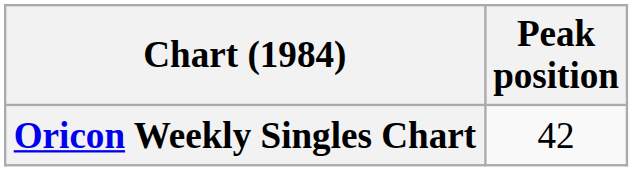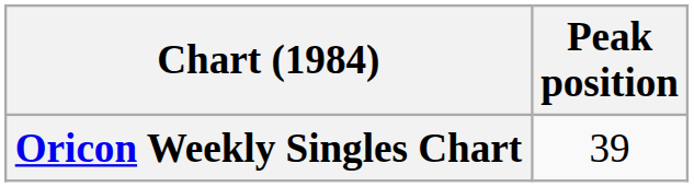 <table class="wikitable plainrowheaders" style="text-align:center;">
 <tr>
 <th>Chart (1984)</th>
 <th>Peak<br>position</th>
 </tr>
 <tr>
 <th scope="row"><a href='#'>Oricon</a> Weekly Singles Chart</th>
-<td>42</td>
+<td>39</td>
 </tr>
 </table>
